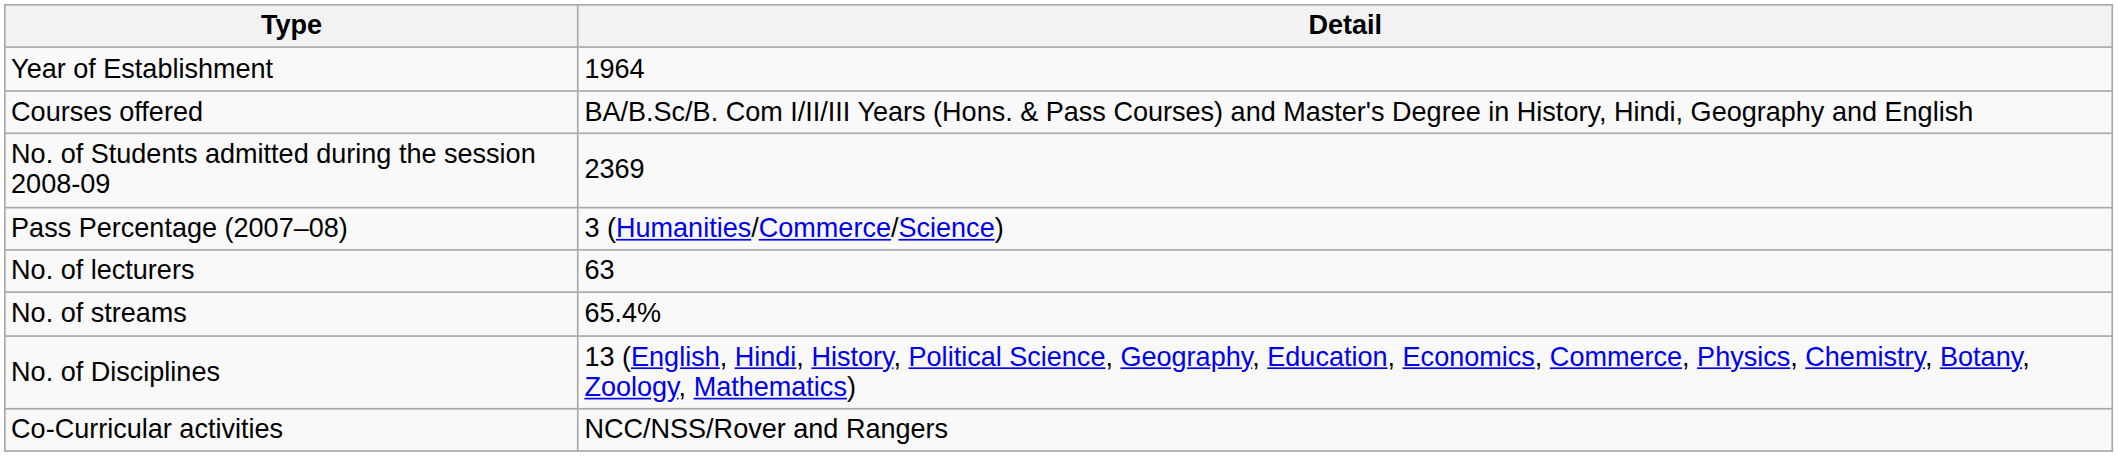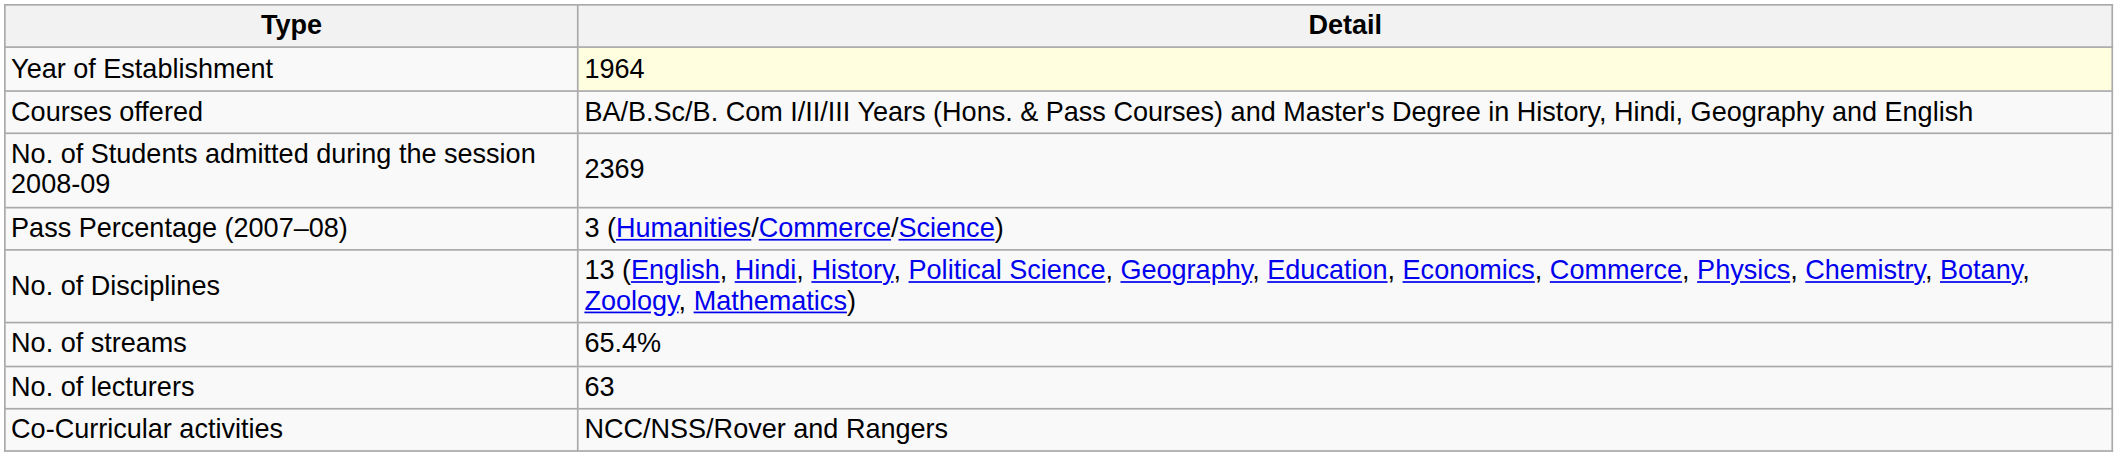 <table class="wikitable sortable">
 <tr>
 <th>Type</th>
 <th>Detail</th>
 </tr>
 <tr>
 <td>Year of Establishment</td>
-<td>1964</td>
+<td style="background: lightyellow;">1964</td>
 </tr>
 <tr>
 <td>Courses offered</td>
 <td>BA/B.Sc/B. Com  I/II/III Years (Hons. & Pass Courses) and Master's Degree in History, Hindi, Geography and English</td>
 </tr>
 <tr>
 <td>No. of Students admitted during the session 2008-09</td>
 <td>2369</td>
 </tr>
 <tr>
 <td>Pass Percentage (2007–08)</td>
 <td>3 (<a href='#'>Humanities</a>/<a href='#'>Commerce</a>/<a href='#'>Science</a>)</td>
 </tr>
 <tr>
-<td>No. of lecturers</td>
-<td>63</td>
+<td>No. of Disciplines</td>
+<td>13  (<a href='#'>English</a>, <a href='#'>Hindi</a>, <a href='#'>History</a>, <a href='#'>Political Science</a>, <a href='#'>Geography</a>, <a href='#'>Education</a>, <a href='#'>Economics</a>, <a href='#'>Commerce</a>, <a href='#'>Physics</a>, <a href='#'>Chemistry</a>, <a href='#'>Botany</a>, <a href='#'>Zoology</a>, <a href='#'>Mathematics</a>)</td>
 </tr>
 <tr>
 <td>No. of streams</td>
 <td>65.4%</td>
 </tr>
 <tr>
-<td>No. of Disciplines</td>
-<td>13  (<a href='#'>English</a>, <a href='#'>Hindi</a>, <a href='#'>History</a>, <a href='#'>Political Science</a>, <a href='#'>Geography</a>, <a href='#'>Education</a>, <a href='#'>Economics</a>, <a href='#'>Commerce</a>, <a href='#'>Physics</a>, <a href='#'>Chemistry</a>, <a href='#'>Botany</a>, <a href='#'>Zoology</a>, <a href='#'>Mathematics</a>)</td>
+<td>No. of lecturers</td>
+<td>63</td>
 </tr>
 <tr>
 <td>Co-Curricular activities</td>
 <td>NCC/NSS/Rover and Rangers</td>
 </tr>
 </table>
